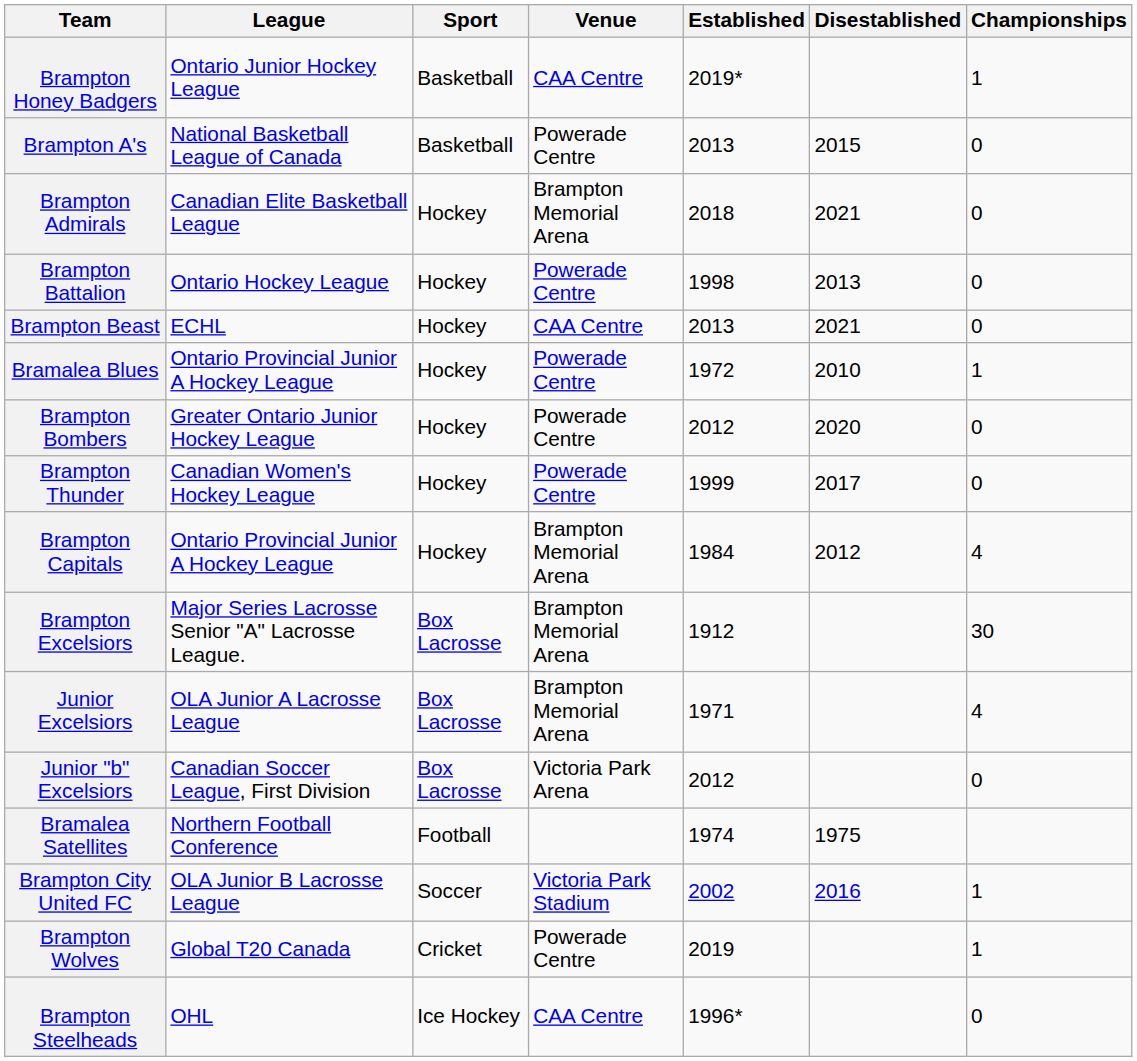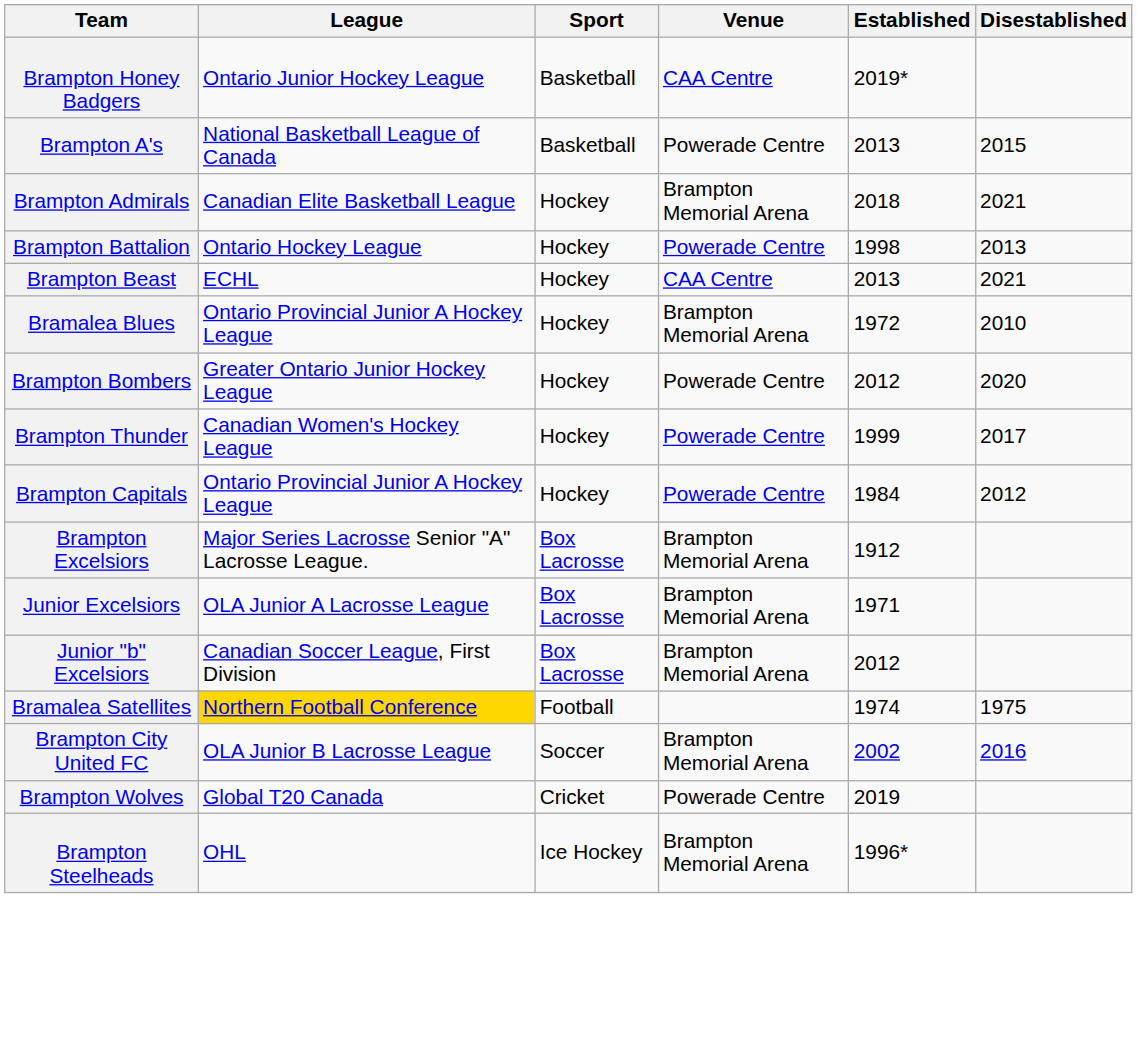 <table class="wikitable sortable">
 <tr>
 <th scope="col">Team</th>
 <th scope="col">League</th>
 <th scope="col">Sport</th>
 <th scope="col">Venue</th>
 <th scope="col">Established</th>
 <th scope="col">Disestablished</th>
-<th scope="col">Championships</th>
 </tr>
 <tr>
 <th scope="row" style="font-weight: normal; text-align: center;"><br><a href='#'>Brampton Honey Badgers</a></th>
 <td><a href='#'>Ontario Junior Hockey League</a></td>
 <td>Basketball</td>
 <td><a href='#'>CAA Centre</a></td>
 <td>2019*</td>
 <td></td>
-<td>1</td>
 </tr>
 <tr>
 <th scope="row" style="font-weight: normal; text-align: center;"><a href='#'>Brampton A's</a></th>
 <td><a href='#'>National Basketball League of Canada</a></td>
 <td>Basketball</td>
 <td>Powerade Centre</td>
 <td>2013</td>
 <td>2015</td>
-<td>0</td>
 </tr>
 <tr>
 <th scope="row" style="font-weight: normal; text-align: center;"><a href='#'>Brampton Admirals</a></th>
 <td><a href='#'>Canadian Elite Basketball League</a></td>
 <td>Hockey</td>
 <td>Brampton Memorial Arena</td>
 <td>2018</td>
 <td>2021</td>
-<td>0</td>
 </tr>
 <tr>
 <th scope="row" style="font-weight: normal; text-align: center;"><a href='#'>Brampton Battalion</a></th>
 <td><a href='#'>Ontario Hockey League</a></td>
 <td>Hockey</td>
 <td><a href='#'>Powerade Centre</a></td>
 <td>1998</td>
 <td>2013</td>
-<td>0</td>
 </tr>
 <tr>
 <th scope="row" style="font-weight: normal; text-align: center;"><a href='#'>Brampton Beast</a></th>
 <td><a href='#'>ECHL</a></td>
 <td>Hockey</td>
 <td><a href='#'>CAA Centre</a></td>
 <td>2013</td>
 <td>2021</td>
-<td>0</td>
 </tr>
 <tr>
 <th scope="row" style="font-weight: normal; text-align: center;"><a href='#'>Bramalea Blues</a></th>
 <td><a href='#'>Ontario Provincial Junior A Hockey League</a></td>
 <td>Hockey</td>
-<td><a href='#'>Powerade Centre</a></td>
+<td>Brampton Memorial Arena</td>
 <td>1972</td>
 <td>2010</td>
-<td>1</td>
 </tr>
 <tr>
 <th scope="row" style="font-weight: normal; text-align: center;"><a href='#'>Brampton Bombers</a></th>
 <td><a href='#'>Greater Ontario Junior Hockey League</a></td>
 <td>Hockey</td>
 <td>Powerade Centre</td>
 <td>2012</td>
 <td>2020</td>
-<td>0</td>
 </tr>
 <tr>
 <th scope="row" style="font-weight: normal; text-align: center;"><a href='#'>Brampton Thunder</a></th>
 <td><a href='#'>Canadian Women's Hockey League</a></td>
 <td>Hockey</td>
 <td><a href='#'>Powerade Centre</a></td>
 <td>1999</td>
 <td>2017</td>
-<td>0</td>
 </tr>
 <tr>
 <th scope="row" style="font-weight: normal; text-align: center;"><a href='#'>Brampton Capitals</a></th>
 <td><a href='#'>Ontario Provincial Junior A Hockey League</a></td>
 <td>Hockey</td>
-<td>Brampton Memorial Arena</td>
+<td><a href='#'>Powerade Centre</a></td>
 <td>1984</td>
 <td>2012</td>
-<td>4</td>
 </tr>
 <tr>
 <th scope="row" style="font-weight: normal; text-align: center;"><a href='#'>Brampton Excelsiors</a></th>
 <td><a href='#'>Major Series Lacrosse</a> Senior "A" Lacrosse League.</td>
 <td><a href='#'>Box Lacrosse</a></td>
 <td>Brampton Memorial Arena</td>
 <td>1912</td>
 <td></td>
-<td>30</td>
 </tr>
 <tr>
 <th scope="row" style="font-weight: normal; text-align: center;"><a href='#'>Junior Excelsiors</a></th>
 <td><a href='#'>OLA Junior A Lacrosse League</a></td>
 <td><a href='#'>Box Lacrosse</a></td>
 <td>Brampton Memorial Arena</td>
 <td>1971</td>
 <td></td>
-<td>4</td>
 </tr>
 <tr>
 <th scope="row" style="font-weight: normal; text-align: center;"><a href='#'>Junior "b" Excelsiors</a></th>
 <td><a href='#'>Canadian Soccer League</a>, First Division</td>
 <td><a href='#'>Box Lacrosse</a></td>
-<td>Victoria Park Arena</td>
+<td>Brampton Memorial Arena</td>
 <td>2012</td>
 <td></td>
-<td>0</td>
 </tr>
 <tr>
 <th scope="row" style="font-weight: normal; text-align: center;"><a href='#'>Bramalea Satellites</a></th>
-<td><a href='#'>Northern Football Conference</a></td>
+<td style="background: gold;"><a href='#'>Northern Football Conference</a></td>
 <td>Football</td>
 <td></td>
 <td>1974</td>
 <td>1975</td>
-<td></td>
 </tr>
 <tr>
 <th scope="row" style="font-weight: normal; text-align: center;"><a href='#'>Brampton City United FC</a></th>
 <td><a href='#'>OLA Junior B Lacrosse League</a></td>
 <td>Soccer</td>
-<td><a href='#'>Victoria Park Stadium</a></td>
+<td>Brampton Memorial Arena</td>
 <td><a href='#'>2002</a></td>
 <td><a href='#'>2016</a></td>
-<td>1</td>
 </tr>
 <tr>
 <th scope="row" style="font-weight: normal; text-align: center;"><a href='#'>Brampton Wolves</a></th>
 <td><a href='#'>Global T20 Canada</a></td>
 <td>Cricket</td>
 <td>Powerade Centre</td>
 <td>2019</td>
 <td></td>
-<td>1</td>
 </tr>
 <tr>
 <th scope="row" style="font-weight: normal; text-align: center;"><br><a href='#'>Brampton Steelheads</a></th>
 <td><a href='#'>OHL</a></td>
 <td>Ice Hockey</td>
-<td><a href='#'>CAA Centre</a></td>
+<td>Brampton Memorial Arena</td>
 <td>1996*</td>
 <td></td>
-<td>0</td>
 </tr>
 </table>
